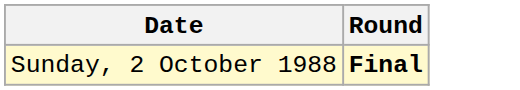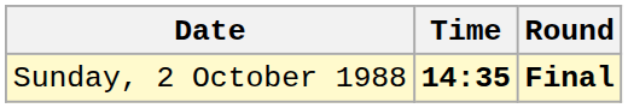 <table class="wikitable">
 <tr>
 <th>Date</th>
+<th>Time</th>
 <th>Round</th>
 </tr>
 <tr style=background:lemonchiffon>
 <td>Sunday, 2 October 1988</td>
+<td><strong>14:35</strong></td>
 <td><strong>Final</strong></td>
 </tr>
 </table>
